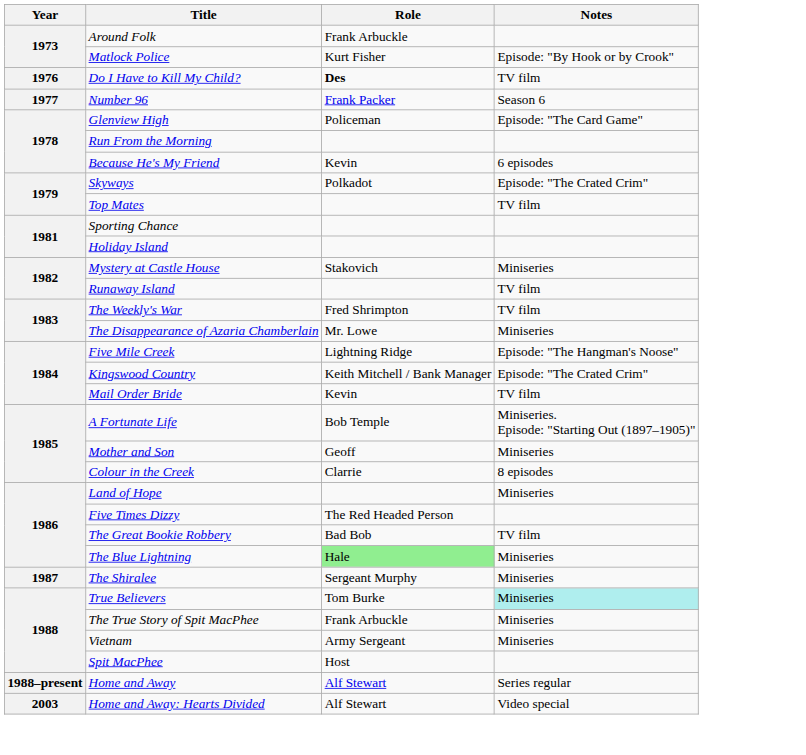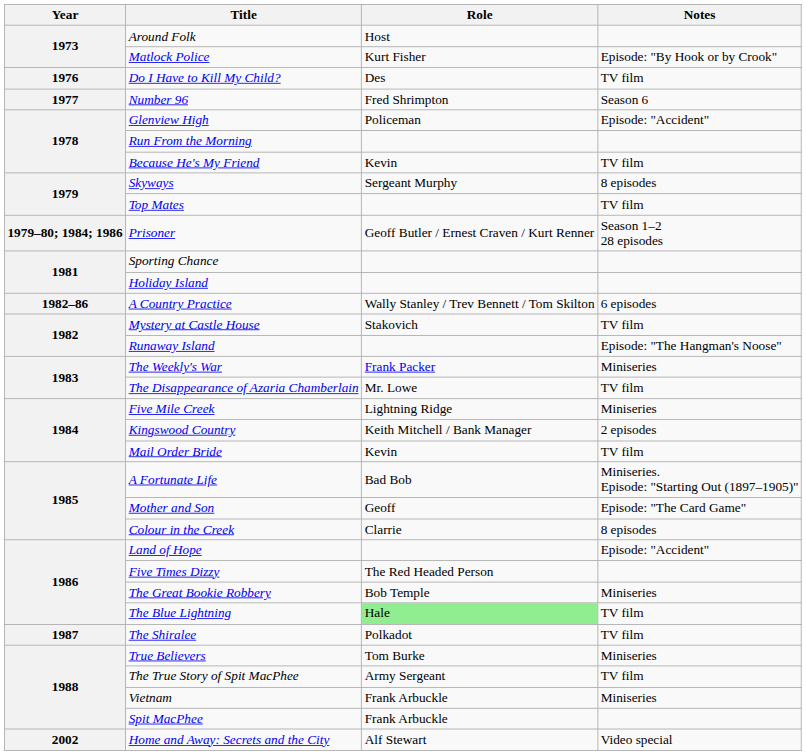 <table class="wikitable plainrowheaders sortable">
 <tr>
 <th scope="col">Year</th>
 <th scope="col">Title</th>
 <th scope="col">Role</th>
 <th scope="col" class="unsortable">Notes</th>
 </tr>
 <tr>
 <th scope="row" rowspan="2">1973</th>
 <td><em>Around Folk</em></td>
-<td>Frank Arbuckle</td>
+<td>Host</td>
 <td></td>
 </tr>
 <tr>
 <td><em><a href='#'>Matlock Police</a></em></td>
 <td>Kurt Fisher</td>
 <td>Episode: "By Hook or by Crook"</td>
 </tr>
 <tr>
 <th scope="row">1976</th>
 <td><em><a href='#'>Do I Have to Kill My Child?</a></em></td>
-<td><strong>Des</strong></td>
+<td>Des</td>
 <td>TV film</td>
 </tr>
 <tr>
 <th scope="row">1977</th>
 <td><em><a href='#'>Number 96</a></em></td>
-<td><a href='#'>Frank Packer</a></td>
+<td>Fred Shrimpton</td>
 <td>Season 6</td>
 </tr>
 <tr>
 <th scope="row" rowspan="3">1978</th>
 <td><em><a href='#'>Glenview High</a></em></td>
 <td>Policeman</td>
-<td>Episode: "The Card Game"</td>
+<td>Episode: "Accident"</td>
 </tr>
 <tr>
 <td><em><a href='#'>Run From the Morning</a></em></td>
 <td></td>
 <td></td>
 </tr>
 <tr>
 <td><em><a href='#'>Because He's My Friend</a></em></td>
 <td>Kevin</td>
-<td>6 episodes</td>
+<td>TV film</td>
 </tr>
 <tr>
 <th scope="row" rowspan="2">1979</th>
 <td><em><a href='#'>Skyways</a></em></td>
-<td>Polkadot</td>
-<td>Episode: "The Crated Crim"</td>
+<td>Sergeant Murphy</td>
+<td>8 episodes</td>
 </tr>
 <tr>
 <td><em><a href='#'>Top Mates</a></em></td>
 <td></td>
 <td>TV film</td>
+</tr>
+<tr>
+<th scope="row">1979–80; 1984; 1986</th>
+<td><em><a href='#'>Prisoner</a></em></td>
+<td>Geoff Butler / Ernest Craven / Kurt Renner</td>
+<td>Season 1–2<br>28 episodes</td>
 </tr>
 <tr>
 <th scope="row" rowspan="2">1981</th>
 <td><em>Sporting Chance</em></td>
 <td></td>
 <td></td>
 </tr>
 <tr>
 <td><em><a href='#'>Holiday Island</a></em></td>
 <td></td>
 <td></td>
 </tr>
 <tr>
+<th scope="row">1982–86</th>
+<td><em><a href='#'>A Country Practice</a></em></td>
+<td>Wally Stanley / Trev Bennett / Tom Skilton</td>
+<td>6 episodes</td>
+</tr>
+<tr>
 <th scope="row" rowspan="2">1982</th>
 <td><em><a href='#'>Mystery at Castle House</a></em></td>
 <td>Stakovich</td>
-<td>Miniseries</td>
+<td>TV film</td>
 </tr>
 <tr>
 <td><em><a href='#'>Runaway Island</a></em></td>
 <td></td>
-<td>TV film</td>
+<td>Episode: "The Hangman's Noose"</td>
 </tr>
 <tr>
 <th scope="row" rowspan="2">1983</th>
 <td><em><a href='#'>The Weekly's War</a></em></td>
-<td>Fred Shrimpton</td>
-<td>TV film</td>
+<td><a href='#'>Frank Packer</a></td>
+<td>Miniseries</td>
 </tr>
 <tr>
 <td><em><a href='#'>The Disappearance of Azaria Chamberlain</a></em></td>
 <td>Mr. Lowe</td>
-<td>Miniseries</td>
+<td>TV film</td>
 </tr>
 <tr>
 <th scope="row" rowspan="3">1984</th>
 <td><em><a href='#'>Five Mile Creek</a></em></td>
 <td>Lightning Ridge</td>
-<td>Episode: "The Hangman's Noose"</td>
+<td>Miniseries</td>
 </tr>
 <tr>
 <td><em><a href='#'>Kingswood Country</a></em></td>
 <td>Keith Mitchell / Bank Manager</td>
-<td>Episode: "The Crated Crim"</td>
+<td>2 episodes</td>
 </tr>
 <tr>
 <td><em><a href='#'>Mail Order Bride</a></em></td>
 <td>Kevin</td>
 <td>TV film</td>
 </tr>
 <tr>
 <th scope="row" rowspan="3">1985</th>
 <td><em><a href='#'>A Fortunate Life</a></em></td>
-<td>Bob Temple</td>
+<td>Bad Bob</td>
 <td>Miniseries.<br>Episode: "Starting Out (1897–1905)"</td>
 </tr>
 <tr>
 <td><em><a href='#'>Mother and Son</a></em></td>
 <td>Geoff</td>
-<td>Miniseries</td>
+<td>Episode: "The Card Game"</td>
 </tr>
 <tr>
 <td><em><a href='#'>Colour in the Creek</a></em></td>
 <td>Clarrie</td>
 <td>8 episodes</td>
 </tr>
 <tr>
 <th scope="row" rowspan="4">1986</th>
 <td><em><a href='#'>Land of Hope</a></em></td>
 <td></td>
-<td>Miniseries</td>
+<td>Episode: "Accident"</td>
 </tr>
 <tr>
 <td><em><a href='#'>Five Times Dizzy</a></em></td>
 <td>The Red Headed Person</td>
 <td></td>
 </tr>
 <tr>
 <td><em><a href='#'>The Great Bookie Robbery</a></em></td>
-<td>Bad Bob</td>
-<td>TV film</td>
+<td>Bob Temple</td>
+<td>Miniseries</td>
 </tr>
 <tr>
 <td><em><a href='#'>The Blue Lightning</a></em></td>
 <td style="background: lightgreen;">Hale</td>
-<td>Miniseries</td>
+<td>TV film</td>
 </tr>
 <tr>
 <th scope="row">1987</th>
 <td><em><a href='#'>The Shiralee</a></em></td>
-<td>Sergeant Murphy</td>
-<td>Miniseries</td>
+<td>Polkadot</td>
+<td>TV film</td>
 </tr>
 <tr>
 <th scope="row" rowspan="4">1988</th>
 <td><em><a href='#'>True Believers</a></em></td>
 <td>Tom Burke</td>
-<td style="background: paleturquoise;">Miniseries</td>
+<td>Miniseries</td>
 </tr>
 <tr>
 <td><em>The True Story of Spit MacPhee</em></td>
+<td>Army Sergeant</td>
+<td>TV film</td>
+</tr>
+<tr>
+<td><em>Vietnam</em></td>
 <td>Frank Arbuckle</td>
 <td>Miniseries</td>
 </tr>
 <tr>
-<td><em>Vietnam</em></td>
-<td>Army Sergeant</td>
-<td>Miniseries</td>
-</tr>
-<tr>
 <td><em><a href='#'>Spit MacPhee</a></em></td>
-<td>Host</td>
+<td>Frank Arbuckle</td>
 <td></td>
 </tr>
 <tr>
-<th scope="row">1988–present</th>
-<td><em><a href='#'>Home and Away</a></em></td>
-<td><a href='#'>Alf Stewart</a></td>
-<td>Series regular</td>
-</tr>
-<tr>
-<th scope="row">2003</th>
-<td><em><a href='#'>Home and Away: Hearts Divided</a></em></td>
+<th scope="row">2002</th>
+<td><em><a href='#'>Home and Away: Secrets and the City</a></em></td>
 <td>Alf Stewart</td>
 <td>Video special</td>
 </tr>
 </table>
